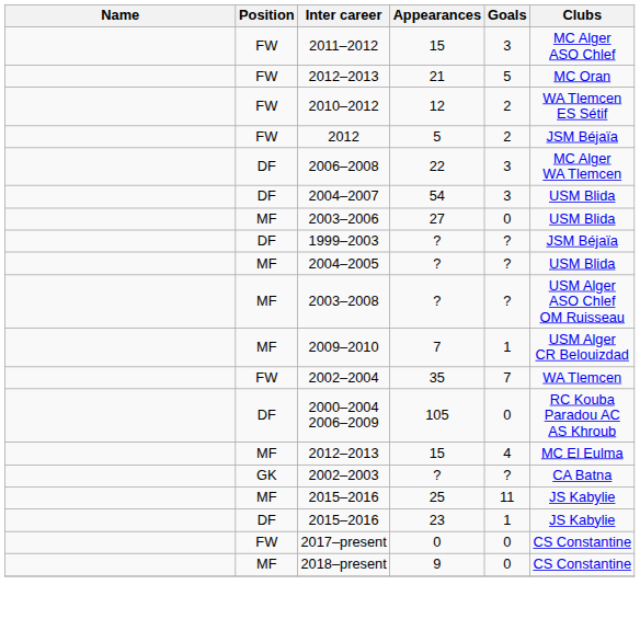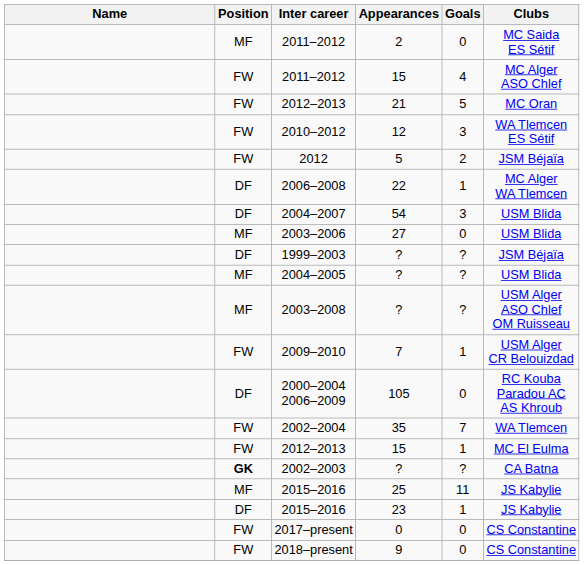 <table class="wikitable sortable" style="text-align: center;">
 <tr>
 <th style="width:16em">Name</th>
 <th>Position</th>
 <th>Inter career</th>
 <th>Appearances</th>
 <th>Goals</th>
 <th>Clubs</th>
 </tr>
 <tr>
 <td align="left"></td>
+<td>MF</td>
+<td>2011–2012</td>
+<td>2</td>
+<td>0</td>
+<td><a href='#'>MC Saida</a><br><a href='#'>ES Sétif</a></td>
+</tr>
+<tr>
+<td align="left"></td>
 <td>FW</td>
 <td>2011–2012</td>
 <td>15</td>
-<td>3</td>
+<td>4</td>
 <td><a href='#'>MC Alger</a><br><a href='#'>ASO Chlef</a></td>
 </tr>
 <tr>
 <td align="left"></td>
 <td>FW</td>
 <td>2012–2013</td>
 <td>21</td>
 <td>5</td>
 <td><a href='#'>MC Oran</a></td>
 </tr>
 <tr>
 <td align="left"></td>
 <td>FW</td>
 <td>2010–2012</td>
 <td>12</td>
-<td>2</td>
+<td>3</td>
 <td><a href='#'>WA Tlemcen</a><br><a href='#'>ES Sétif</a></td>
 </tr>
 <tr>
 <td align="left"></td>
 <td>FW</td>
 <td>2012</td>
 <td>5</td>
 <td>2</td>
 <td><a href='#'>JSM Béjaïa</a></td>
 </tr>
 <tr>
 <td align="left"></td>
 <td>DF</td>
 <td>2006–2008</td>
 <td>22</td>
-<td>3</td>
+<td>1</td>
 <td><a href='#'>MC Alger</a><br><a href='#'>WA Tlemcen</a></td>
 </tr>
 <tr>
 <td align="left"></td>
 <td>DF</td>
 <td>2004–2007</td>
 <td>54</td>
 <td>3</td>
 <td><a href='#'>USM Blida</a></td>
 </tr>
 <tr>
 <td align="left"></td>
 <td>MF</td>
 <td>2003–2006</td>
 <td>27</td>
 <td>0</td>
 <td><a href='#'>USM Blida</a></td>
 </tr>
 <tr>
 <td align="left"></td>
 <td>DF</td>
 <td>1999–2003</td>
 <td>?</td>
 <td>?</td>
 <td><a href='#'>JSM Béjaïa</a></td>
 </tr>
 <tr>
 <td align="left"></td>
 <td>MF</td>
 <td>2004–2005</td>
 <td>?</td>
 <td>?</td>
 <td><a href='#'>USM Blida</a></td>
 </tr>
 <tr>
 <td align="left"></td>
 <td>MF</td>
 <td>2003–2008</td>
 <td>?</td>
 <td>?</td>
 <td><a href='#'>USM Alger</a><br><a href='#'>ASO Chlef</a><br><a href='#'>OM Ruisseau</a></td>
 </tr>
 <tr>
 <td align="left"></td>
-<td>MF</td>
+<td>FW</td>
 <td>2009–2010</td>
 <td>7</td>
 <td>1</td>
 <td><a href='#'>USM Alger</a><br><a href='#'>CR Belouizdad</a></td>
+</tr>
+<tr>
+<td align="left"></td>
+<td>DF</td>
+<td>2000–2004<br>2006–2009</td>
+<td>105</td>
+<td>0</td>
+<td><a href='#'>RC Kouba</a><br><a href='#'>Paradou AC</a><br><a href='#'>AS Khroub</a></td>
 </tr>
 <tr>
 <td align="left"></td>
 <td>FW</td>
 <td>2002–2004</td>
 <td>35</td>
 <td>7</td>
 <td><a href='#'>WA Tlemcen</a></td>
 </tr>
 <tr>
 <td align="left"></td>
-<td>DF</td>
-<td>2000–2004<br>2006–2009</td>
-<td>105</td>
-<td>0</td>
-<td><a href='#'>RC Kouba</a><br><a href='#'>Paradou AC</a><br><a href='#'>AS Khroub</a></td>
-</tr>
-<tr>
-<td align="left"></td>
-<td>MF</td>
+<td>FW</td>
 <td>2012–2013</td>
 <td>15</td>
-<td>4</td>
+<td>1</td>
 <td><a href='#'>MC El Eulma</a></td>
 </tr>
 <tr>
 <td align="left"></td>
-<td>GK</td>
+<td><strong>GK</strong></td>
 <td>2002–2003</td>
 <td>?</td>
 <td>?</td>
 <td><a href='#'>CA Batna</a></td>
 </tr>
 <tr>
 <td align="left"></td>
 <td>MF</td>
 <td>2015–2016</td>
 <td>25</td>
 <td>11</td>
 <td><a href='#'>JS Kabylie</a></td>
 </tr>
 <tr>
 <td align="left"></td>
 <td>DF</td>
 <td>2015–2016</td>
 <td>23</td>
 <td>1</td>
 <td><a href='#'>JS Kabylie</a></td>
 </tr>
 <tr>
 <td align="left"></td>
 <td>FW</td>
 <td>2017–present</td>
 <td>0</td>
 <td>0</td>
 <td><a href='#'>CS Constantine</a></td>
 </tr>
 <tr>
 <td align="left"></td>
-<td>MF</td>
+<td>FW</td>
 <td>2018–present</td>
 <td>9</td>
 <td>0</td>
 <td><a href='#'>CS Constantine</a></td>
 </tr>
 <tr>
 </tr>
 </table>
